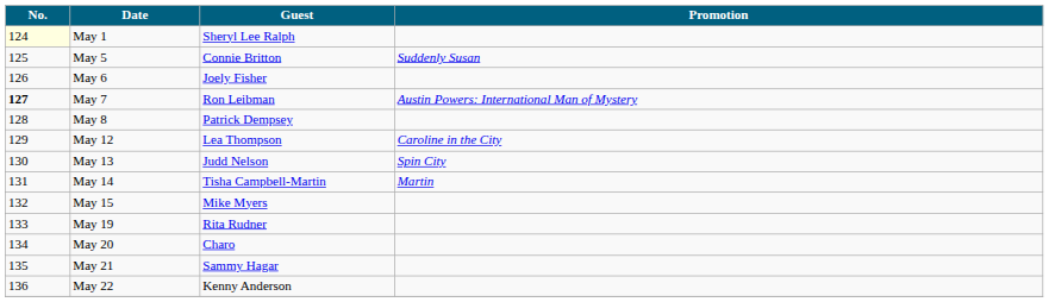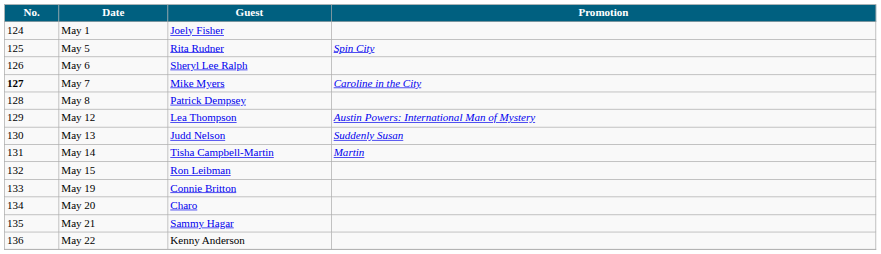 <table class="wikitable" width="100%">
 <tr>
 <th width="5%" style="background:#006080; color:#FFFFFF"><abbr>No.</abbr></th>
 <th width="10%" style="background:#006080; color:#FFFFFF">Date</th>
 <th width="15%" style="background:#006080; color:#FFFFFF">Guest</th>
 <th width="50%" style="background:#006080; color:#FFFFFF">Promotion</th>
 </tr>
 <tr>
-<td style="background: lightyellow;">124</td>
+<td>124</td>
 <td>May 1</td>
-<td><a href='#'>Sheryl Lee Ralph</a></td>
+<td><a href='#'>Joely Fisher</a></td>
 <td></td>
 </tr>
 <tr>
 <td>125</td>
 <td>May 5</td>
-<td><a href='#'>Connie Britton</a></td>
-<td><em><a href='#'>Suddenly Susan</a></em></td>
+<td><a href='#'>Rita Rudner</a></td>
+<td><em><a href='#'>Spin City</a></em></td>
 </tr>
 <tr>
 <td>126</td>
 <td>May 6</td>
-<td><a href='#'>Joely Fisher</a></td>
+<td><a href='#'>Sheryl Lee Ralph</a></td>
 <td></td>
 </tr>
 <tr>
 <td><strong>127</strong></td>
 <td>May 7</td>
-<td><a href='#'>Ron Leibman</a></td>
-<td><em><a href='#'>Austin Powers: International Man of Mystery</a></em></td>
+<td><a href='#'>Mike Myers</a></td>
+<td><em><a href='#'>Caroline in the City</a></em></td>
 </tr>
 <tr>
 <td>128</td>
 <td>May 8</td>
 <td><a href='#'>Patrick Dempsey</a></td>
 <td></td>
 </tr>
 <tr>
 <td>129</td>
 <td>May 12</td>
 <td><a href='#'>Lea Thompson</a></td>
-<td><em><a href='#'>Caroline in the City</a></em></td>
+<td><em><a href='#'>Austin Powers: International Man of Mystery</a></em></td>
 </tr>
 <tr>
 <td>130</td>
 <td>May 13</td>
 <td><a href='#'>Judd Nelson</a></td>
-<td><em><a href='#'>Spin City</a></em></td>
+<td><em><a href='#'>Suddenly Susan</a></em></td>
 </tr>
 <tr>
 <td>131</td>
 <td>May 14</td>
 <td><a href='#'>Tisha Campbell-Martin</a></td>
 <td><em><a href='#'>Martin</a></em></td>
 </tr>
 <tr>
 <td>132</td>
 <td>May 15</td>
-<td><a href='#'>Mike Myers</a></td>
+<td><a href='#'>Ron Leibman</a></td>
 <td></td>
 </tr>
 <tr>
 <td>133</td>
 <td>May 19</td>
-<td><a href='#'>Rita Rudner</a></td>
+<td><a href='#'>Connie Britton</a></td>
 <td></td>
 </tr>
 <tr>
 <td>134</td>
 <td>May 20</td>
 <td><a href='#'>Charo</a></td>
 <td></td>
 </tr>
 <tr>
 <td>135</td>
 <td>May 21</td>
 <td><a href='#'>Sammy Hagar</a></td>
 <td></td>
 </tr>
 <tr>
 <td>136</td>
 <td>May 22</td>
 <td>Kenny Anderson</td>
 <td></td>
 </tr>
 <tr>
 </tr>
 </table>
